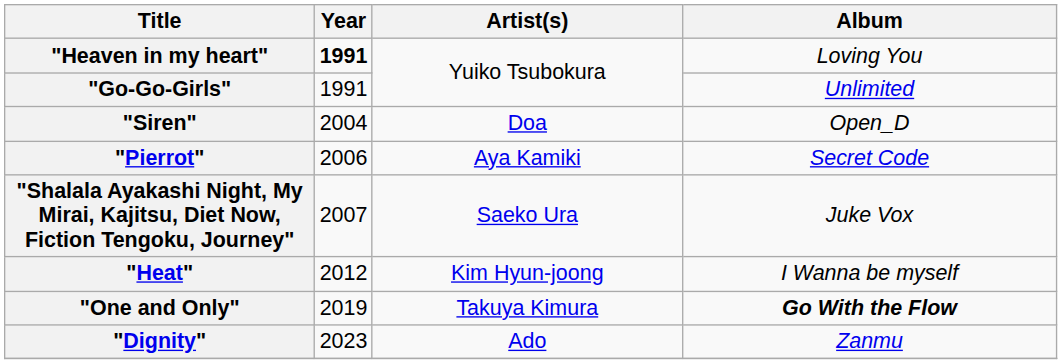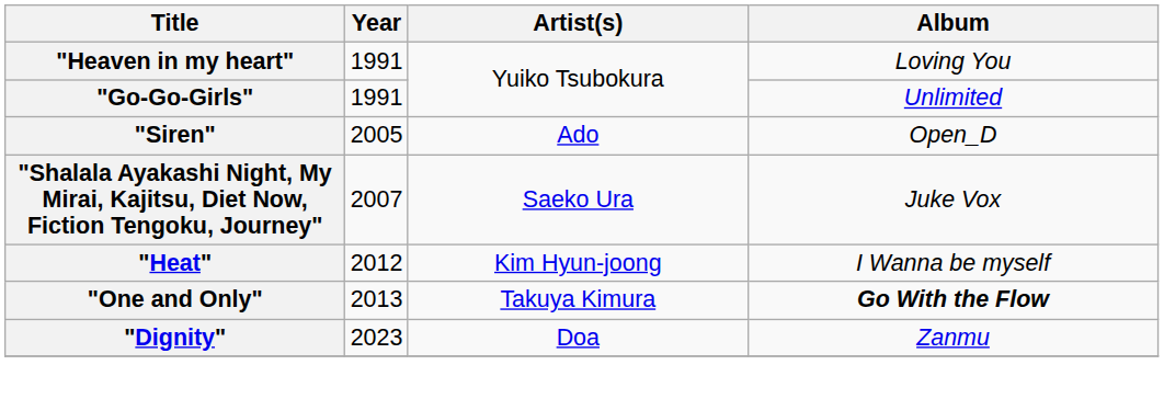 <table class="wikitable plainrowheaders" style="text-align:center;">
 <tr>
 <th scope="col" style="width:14em;">Title</th>
 <th scope="col" style="width:1em;">Year</th>
 <th scope="col" style="width:14em;">Artist(s)</th>
 <th scope="col" style="width:17em;">Album</th>
 </tr>
 <tr>
 <th scope="row">"Heaven in my heart"</th>
-<td><strong>1991</strong></td>
+<td>1991</td>
 <td rowspan="2">Yuiko Tsubokura</td>
 <td><em>Loving You</em></td>
 </tr>
 <tr>
 <th scope="row">"Go-Go-Girls"</th>
 <td>1991</td>
 <td><em><a href='#'>Unlimited</a></em></td>
 </tr>
 <tr>
 <th scope="row">"Siren"</th>
-<td>2004</td>
-<td><a href='#'>Doa</a></td>
+<td>2005</td>
+<td><a href='#'>Ado</a></td>
 <td><em>Open_D</em></td>
-</tr>
-<tr>
-<th scope="row">"<a href='#'>Pierrot</a>"</th>
-<td>2006</td>
-<td><a href='#'>Aya Kamiki</a></td>
-<td><em><a href='#'>Secret Code</a></em></td>
 </tr>
 <tr>
 <th scope="row">"Shalala Ayakashi Night, My Mirai, Kajitsu, Diet Now, Fiction Tengoku, Journey"</th>
 <td>2007</td>
 <td><a href='#'>Saeko Ura</a></td>
 <td><em>Juke Vox</em></td>
 </tr>
 <tr>
 <th scope="row">"<a href='#'>Heat</a>"</th>
 <td>2012</td>
 <td><a href='#'>Kim Hyun-joong</a></td>
 <td><em>I Wanna be myself</em></td>
 </tr>
 <tr>
 <th scope="row">"One and Only"</th>
-<td>2019</td>
+<td>2013</td>
 <td><a href='#'>Takuya Kimura</a></td>
 <td><strong><em>Go With the Flow</em></strong></td>
 </tr>
 <tr>
 <th scope="row">"<a href='#'>Dignity</a>"</th>
 <td>2023</td>
-<td><a href='#'>Ado</a></td>
+<td><a href='#'>Doa</a></td>
 <td><em><a href='#'>Zanmu</a></em></td>
 </tr>
 <tr>
 </tr>
 </table>
